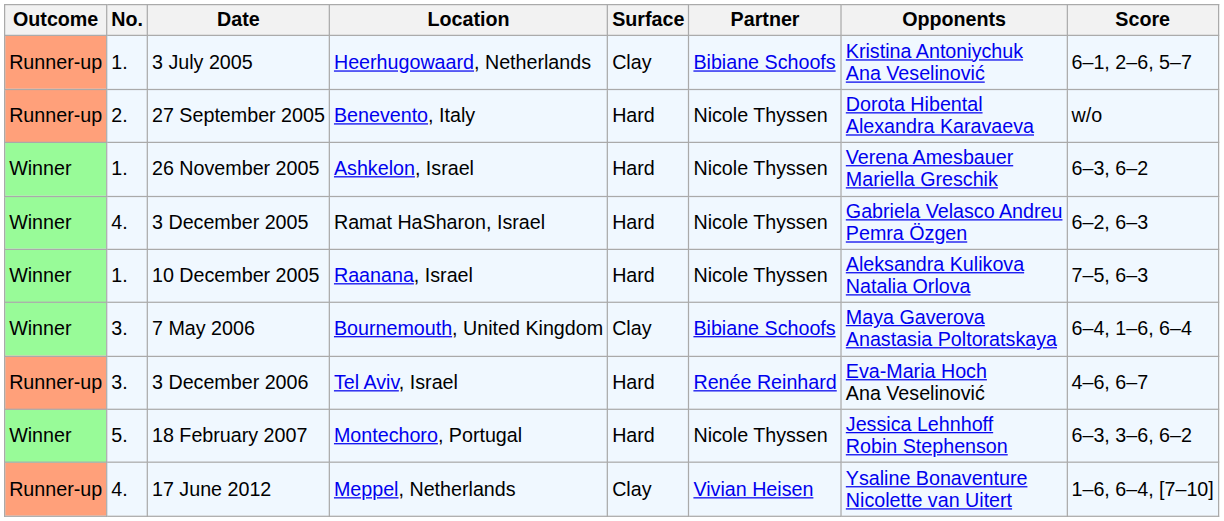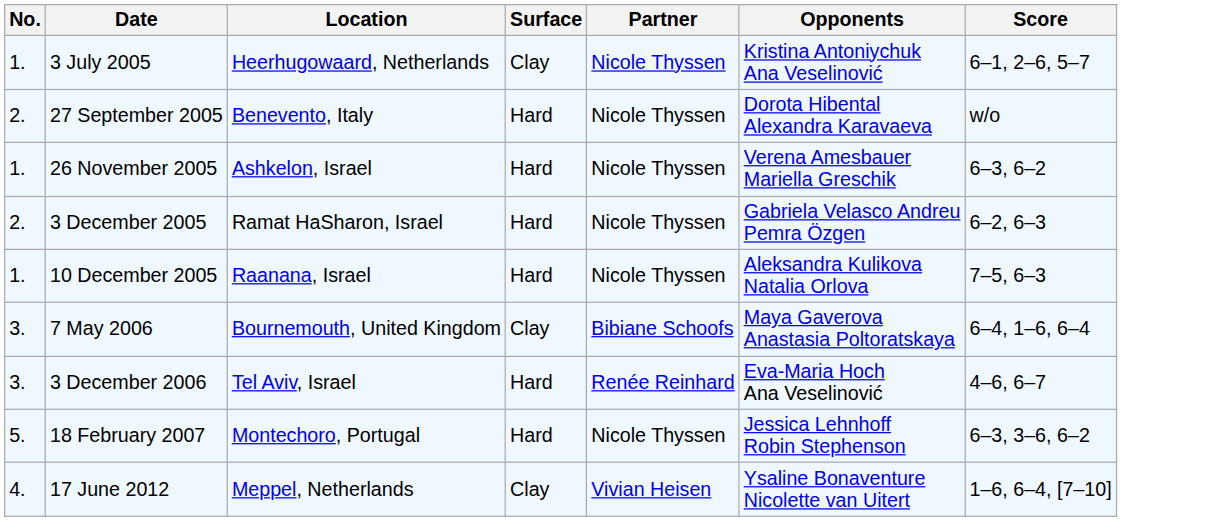 <table class="sortable wikitable">
 <tr>
-<th>Outcome</th>
 <th>No.</th>
 <th>Date</th>
 <th>Location</th>
 <th>Surface</th>
 <th>Partner</th>
 <th>Opponents</th>
 <th class=unsortable>Score</th>
 </tr>
 <tr bgcolor="#f0f8ff">
-<td bgcolor="FFA07A">Runner-up</td>
 <td>1.</td>
 <td>3 July 2005</td>
 <td><a href='#'>Heerhugowaard</a>, Netherlands</td>
 <td>Clay</td>
-<td> <a href='#'>Bibiane Schoofs</a></td>
+<td> <a href='#'>Nicole Thyssen</a></td>
 <td> <a href='#'>Kristina Antoniychuk</a> <br>  <a href='#'>Ana Veselinović</a></td>
 <td>6–1, 2–6, 5–7</td>
 </tr>
 <tr bgcolor="#f0f8ff">
-<td bgcolor="FFA07A">Runner-up</td>
 <td>2.</td>
 <td>27 September 2005</td>
 <td><a href='#'>Benevento</a>, Italy</td>
 <td>Hard</td>
 <td> Nicole Thyssen</td>
 <td> <a href='#'>Dorota Hibental</a> <br>  <a href='#'>Alexandra Karavaeva</a></td>
 <td>w/o</td>
 </tr>
 <tr bgcolor="#f0f8ff">
-<td style="background:#98fb98;">Winner</td>
 <td>1.</td>
 <td>26 November 2005</td>
 <td><a href='#'>Ashkelon</a>, Israel</td>
 <td>Hard</td>
 <td> Nicole Thyssen</td>
 <td> <a href='#'>Verena Amesbauer</a> <br>  <a href='#'>Mariella Greschik</a></td>
 <td>6–3, 6–2</td>
 </tr>
 <tr style="background:#f0f8ff;">
-<td style="background:#98fb98;">Winner</td>
-<td>4.</td>
+<td>2.</td>
 <td>3 December 2005</td>
 <td>Ramat HaSharon, Israel</td>
 <td>Hard</td>
 <td> Nicole Thyssen</td>
 <td> <a href='#'>Gabriela Velasco Andreu</a> <br>  <a href='#'>Pemra Özgen</a></td>
 <td>6–2, 6–3</td>
 </tr>
 <tr style="background:#f0f8ff;">
-<td style="background:#98fb98;">Winner</td>
 <td>1.</td>
 <td>10 December 2005</td>
 <td><a href='#'>Raanana</a>, Israel</td>
 <td>Hard</td>
 <td> Nicole Thyssen</td>
 <td> <a href='#'>Aleksandra Kulikova</a> <br>  <a href='#'>Natalia Orlova</a></td>
 <td>7–5, 6–3</td>
 </tr>
 <tr style="background:#f0f8ff;">
-<td style="background:#98fb98;">Winner</td>
 <td>3.</td>
 <td>7 May 2006</td>
 <td><a href='#'>Bournemouth</a>, United Kingdom</td>
 <td>Clay</td>
 <td> <a href='#'>Bibiane Schoofs</a></td>
 <td> <a href='#'>Maya Gaverova</a> <br>  <a href='#'>Anastasia Poltoratskaya</a></td>
 <td>6–4, 1–6, 6–4</td>
 </tr>
 <tr bgcolor="#f0f8ff">
-<td bgcolor="FFA07A">Runner-up</td>
 <td>3.</td>
 <td>3 December 2006</td>
 <td><a href='#'>Tel Aviv</a>, Israel</td>
 <td>Hard</td>
 <td> <a href='#'>Renée Reinhard</a></td>
 <td> <a href='#'>Eva-Maria Hoch</a> <br>  Ana Veselinović</td>
 <td>4–6, 6–7</td>
 </tr>
 <tr bgcolor="#f0f8ff">
-<td style="background:#98fb98;">Winner</td>
 <td>5.</td>
 <td>18 February 2007</td>
 <td><a href='#'>Montechoro</a>, Portugal</td>
 <td>Hard</td>
 <td> Nicole Thyssen</td>
 <td> <a href='#'>Jessica Lehnhoff</a> <br>  <a href='#'>Robin Stephenson</a></td>
 <td>6–3, 3–6, 6–2</td>
 </tr>
 <tr bgcolor="#f0f8ff">
-<td bgcolor="FFA07A">Runner-up</td>
 <td>4.</td>
 <td>17 June 2012</td>
 <td><a href='#'>Meppel</a>, Netherlands</td>
 <td>Clay</td>
 <td> <a href='#'>Vivian Heisen</a></td>
 <td> <a href='#'>Ysaline Bonaventure</a> <br>  <a href='#'>Nicolette van Uitert</a></td>
 <td>1–6, 6–4, [7–10]</td>
 </tr>
 </table>
